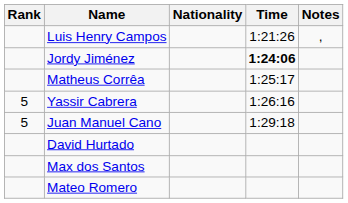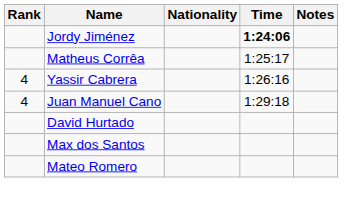 <table class="wikitable sortable" style="text-align:center">
 <tr>
 <th>Rank</th>
 <th>Name</th>
 <th>Nationality</th>
 <th>Time</th>
 <th>Notes</th>
-</tr>
-<tr>
-<td></td>
-<td align=left><a href='#'>Luis Henry Campos</a></td>
-<td align=left></td>
-<td>1:21:26</td>
-<td>, </td>
 </tr>
 <tr>
 <td></td>
 <td align=left><a href='#'>Jordy Jiménez</a></td>
 <td align=left></td>
 <td><strong>1:24:06</strong></td>
 <td></td>
 </tr>
 <tr>
 <td></td>
 <td align=left><a href='#'>Matheus Corrêa</a></td>
 <td align=left></td>
 <td>1:25:17</td>
 <td></td>
 </tr>
 <tr>
-<td>5</td>
+<td>4</td>
 <td align=left><a href='#'>Yassir Cabrera</a></td>
 <td align=left></td>
 <td>1:26:16</td>
 <td></td>
 </tr>
 <tr>
-<td>5</td>
+<td>4</td>
 <td align=left><a href='#'>Juan Manuel Cano</a></td>
 <td align=left></td>
 <td>1:29:18</td>
 <td></td>
 </tr>
 <tr>
 <td></td>
 <td align=left><a href='#'>David Hurtado</a></td>
 <td align=left></td>
 <td></td>
 <td></td>
 </tr>
 <tr>
 <td></td>
 <td align=left><a href='#'>Max dos Santos</a></td>
 <td align=left></td>
 <td></td>
 <td></td>
 </tr>
 <tr>
 <td></td>
 <td align=left><a href='#'>Mateo Romero</a></td>
 <td align=left></td>
 <td></td>
 <td></td>
 </tr>
 </table>
